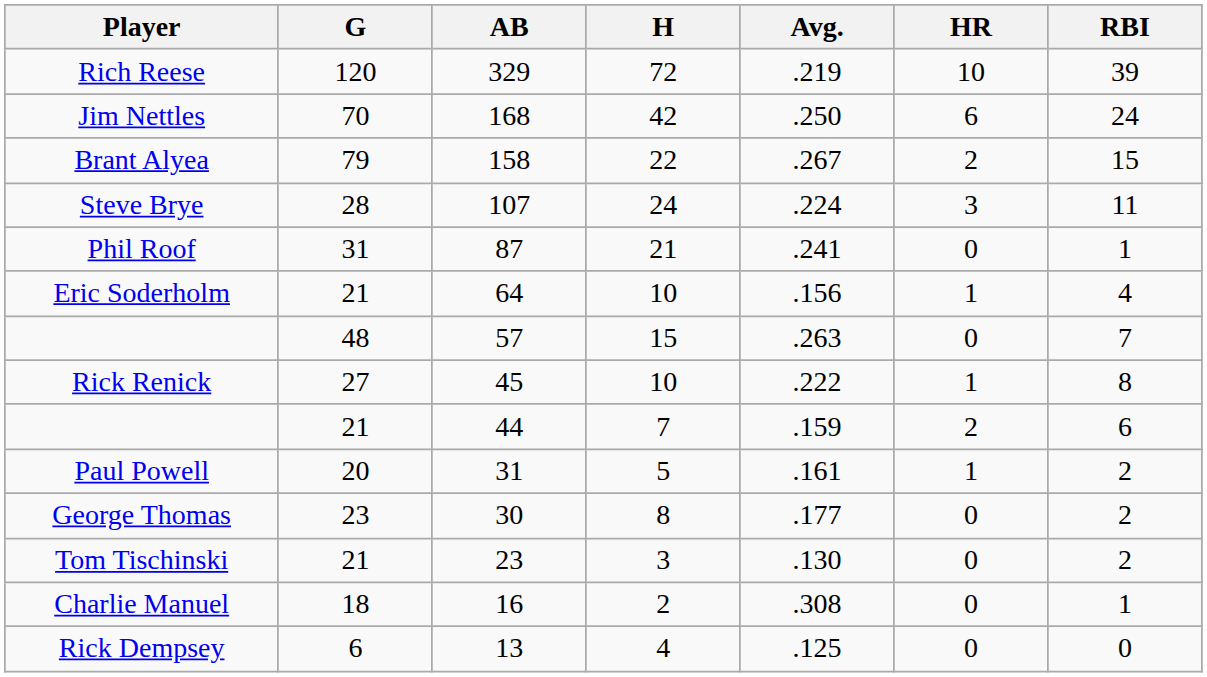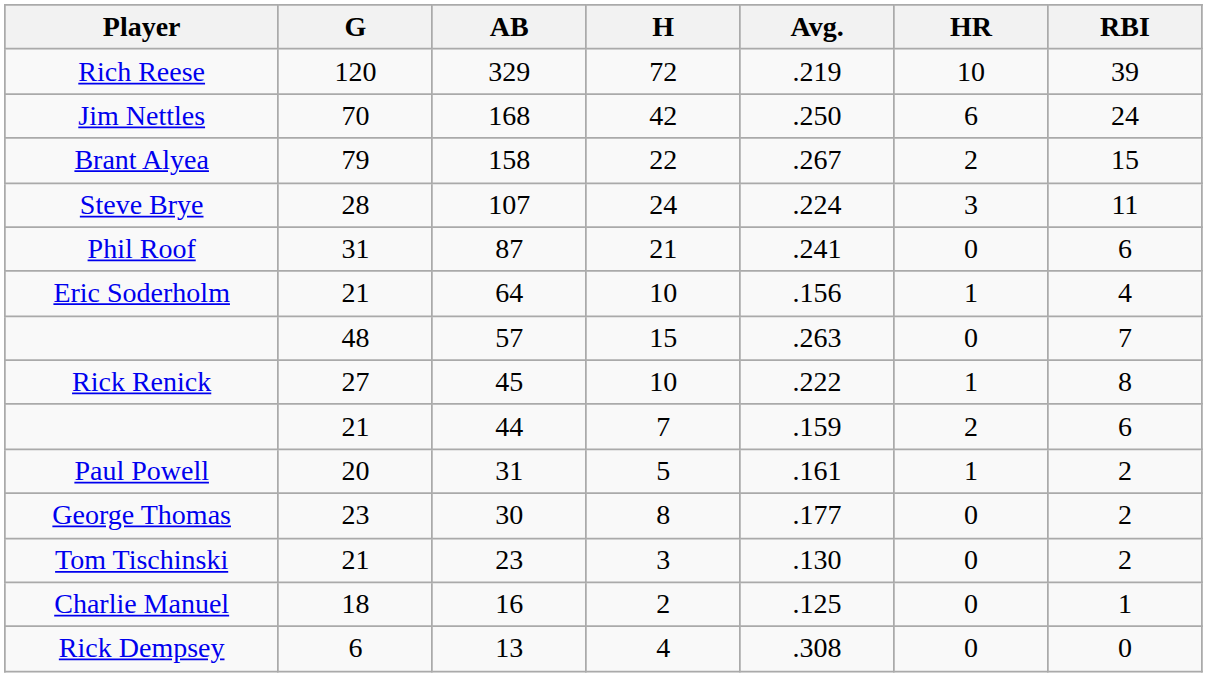 <table class="wikitable sortable">
 <tr>
 <th bgcolor="#DDDDFF" width="16%">Player</th>
 <th bgcolor="#DDDDFF" width="9%">G</th>
 <th bgcolor="#DDDDFF" width="9%">AB</th>
 <th bgcolor="#DDDDFF" width="9%">H</th>
 <th bgcolor="#DDDDFF" width="9%">Avg.</th>
 <th bgcolor="#DDDDFF" width="9%">HR</th>
 <th bgcolor="#DDDDFF" width="9%">RBI</th>
 </tr>
 <tr align="center">
 <td><a href='#'>Rich Reese</a></td>
 <td>120</td>
 <td>329</td>
 <td>72</td>
 <td>.219</td>
 <td>10</td>
 <td>39</td>
 </tr>
 <tr align="center">
 <td><a href='#'>Jim Nettles</a></td>
 <td>70</td>
 <td>168</td>
 <td>42</td>
 <td>.250</td>
 <td>6</td>
 <td>24</td>
 </tr>
 <tr align="center">
 <td><a href='#'>Brant Alyea</a></td>
 <td>79</td>
 <td>158</td>
 <td>22</td>
 <td>.267</td>
 <td>2</td>
 <td>15</td>
 </tr>
 <tr align="center">
 <td><a href='#'>Steve Brye</a></td>
 <td>28</td>
 <td>107</td>
 <td>24</td>
 <td>.224</td>
 <td>3</td>
 <td>11</td>
 </tr>
 <tr align="center">
 <td><a href='#'>Phil Roof</a></td>
 <td>31</td>
 <td>87</td>
 <td>21</td>
 <td>.241</td>
 <td>0</td>
-<td>1</td>
+<td>6</td>
 </tr>
 <tr align="center">
 <td><a href='#'>Eric Soderholm</a></td>
 <td>21</td>
 <td>64</td>
 <td>10</td>
 <td>.156</td>
 <td>1</td>
 <td>4</td>
 </tr>
 <tr align="center">
 <td></td>
 <td>48</td>
 <td>57</td>
 <td>15</td>
 <td>.263</td>
 <td>0</td>
 <td>7</td>
 </tr>
 <tr align="center">
 <td><a href='#'>Rick Renick</a></td>
 <td>27</td>
 <td>45</td>
 <td>10</td>
 <td>.222</td>
 <td>1</td>
 <td>8</td>
 </tr>
 <tr align="center">
 <td></td>
 <td>21</td>
 <td>44</td>
 <td>7</td>
 <td>.159</td>
 <td>2</td>
 <td>6</td>
 </tr>
 <tr align="center">
 <td><a href='#'>Paul Powell</a></td>
 <td>20</td>
 <td>31</td>
 <td>5</td>
 <td>.161</td>
 <td>1</td>
 <td>2</td>
 </tr>
 <tr align="center">
 <td><a href='#'>George Thomas</a></td>
 <td>23</td>
 <td>30</td>
 <td>8</td>
 <td>.177</td>
 <td>0</td>
 <td>2</td>
 </tr>
 <tr align="center">
 <td><a href='#'>Tom Tischinski</a></td>
 <td>21</td>
 <td>23</td>
 <td>3</td>
 <td>.130</td>
 <td>0</td>
 <td>2</td>
 </tr>
 <tr align="center">
 <td><a href='#'>Charlie Manuel</a></td>
 <td>18</td>
 <td>16</td>
 <td>2</td>
-<td>.308</td>
+<td>.125</td>
 <td>0</td>
 <td>1</td>
 </tr>
 <tr align="center">
 <td><a href='#'>Rick Dempsey</a></td>
 <td>6</td>
 <td>13</td>
 <td>4</td>
-<td>.125</td>
+<td>.308</td>
 <td>0</td>
 <td>0</td>
 </tr>
 </table>
